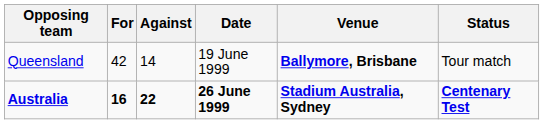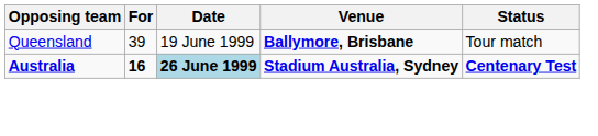 <table class="wikitable">
 <tr>
 <th>Opposing team</th>
 <th>For</th>
-<th>Against</th>
 <th>Date</th>
 <th>Venue</th>
 <th>Status</th>
 </tr>
 <tr>
 <td><a href='#'>Queensland</a></td>
-<td>42</td>
-<td>14</td>
+<td>39</td>
 <td>19 June 1999</td>
 <td><strong><a href='#'>Ballymore</a>, Brisbane</strong></td>
 <td>Tour match</td>
 </tr>
 <tr>
 <td><strong><a href='#'>Australia</a></strong></td>
 <td><strong>16</strong></td>
-<td><strong>22</strong></td>
-<td><strong>26 June 1999</strong></td>
+<td style="background: lightblue;"><strong>26 June 1999</strong></td>
 <td><strong><a href='#'>Stadium Australia</a>, Sydney</strong></td>
 <td><strong><a href='#'>Centenary Test</a></strong></td>
 </tr>
 </table>
